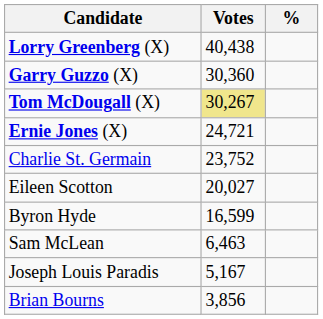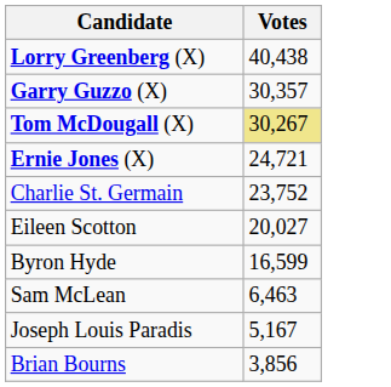 <table class="wikitable">
 <tr>
 <th style="width: 170px">Candidate</th>
 <th style="width: 50px">Votes</th>
-<th style="width: 40px">%</th>
 </tr>
 <tr>
 <td><strong><a href='#'>Lorry Greenberg</a></strong> (X)</td>
 <td>40,438</td>
-<td></td>
 </tr>
 <tr>
 <td><strong><a href='#'>Garry Guzzo</a></strong> (X)</td>
-<td>30,360</td>
-<td></td>
+<td>30,357</td>
 </tr>
 <tr>
 <td><strong><a href='#'>Tom McDougall</a></strong> (X)</td>
 <td style="background: khaki;">30,267</td>
-<td></td>
 </tr>
 <tr>
 <td><strong><a href='#'>Ernie Jones</a></strong> (X)</td>
 <td>24,721</td>
-<td></td>
 </tr>
 <tr>
 <td><a href='#'>Charlie St. Germain</a></td>
 <td>23,752</td>
-<td></td>
 </tr>
 <tr>
 <td>Eileen Scotton</td>
 <td>20,027</td>
-<td></td>
 </tr>
 <tr>
 <td>Byron Hyde</td>
 <td>16,599</td>
-<td></td>
 </tr>
 <tr>
 <td>Sam McLean</td>
 <td>6,463</td>
-<td></td>
 </tr>
 <tr>
 <td>Joseph Louis Paradis</td>
 <td>5,167</td>
-<td></td>
 </tr>
 <tr>
 <td><a href='#'>Brian Bourns</a></td>
 <td>3,856</td>
-<td></td>
 </tr>
 </table>
